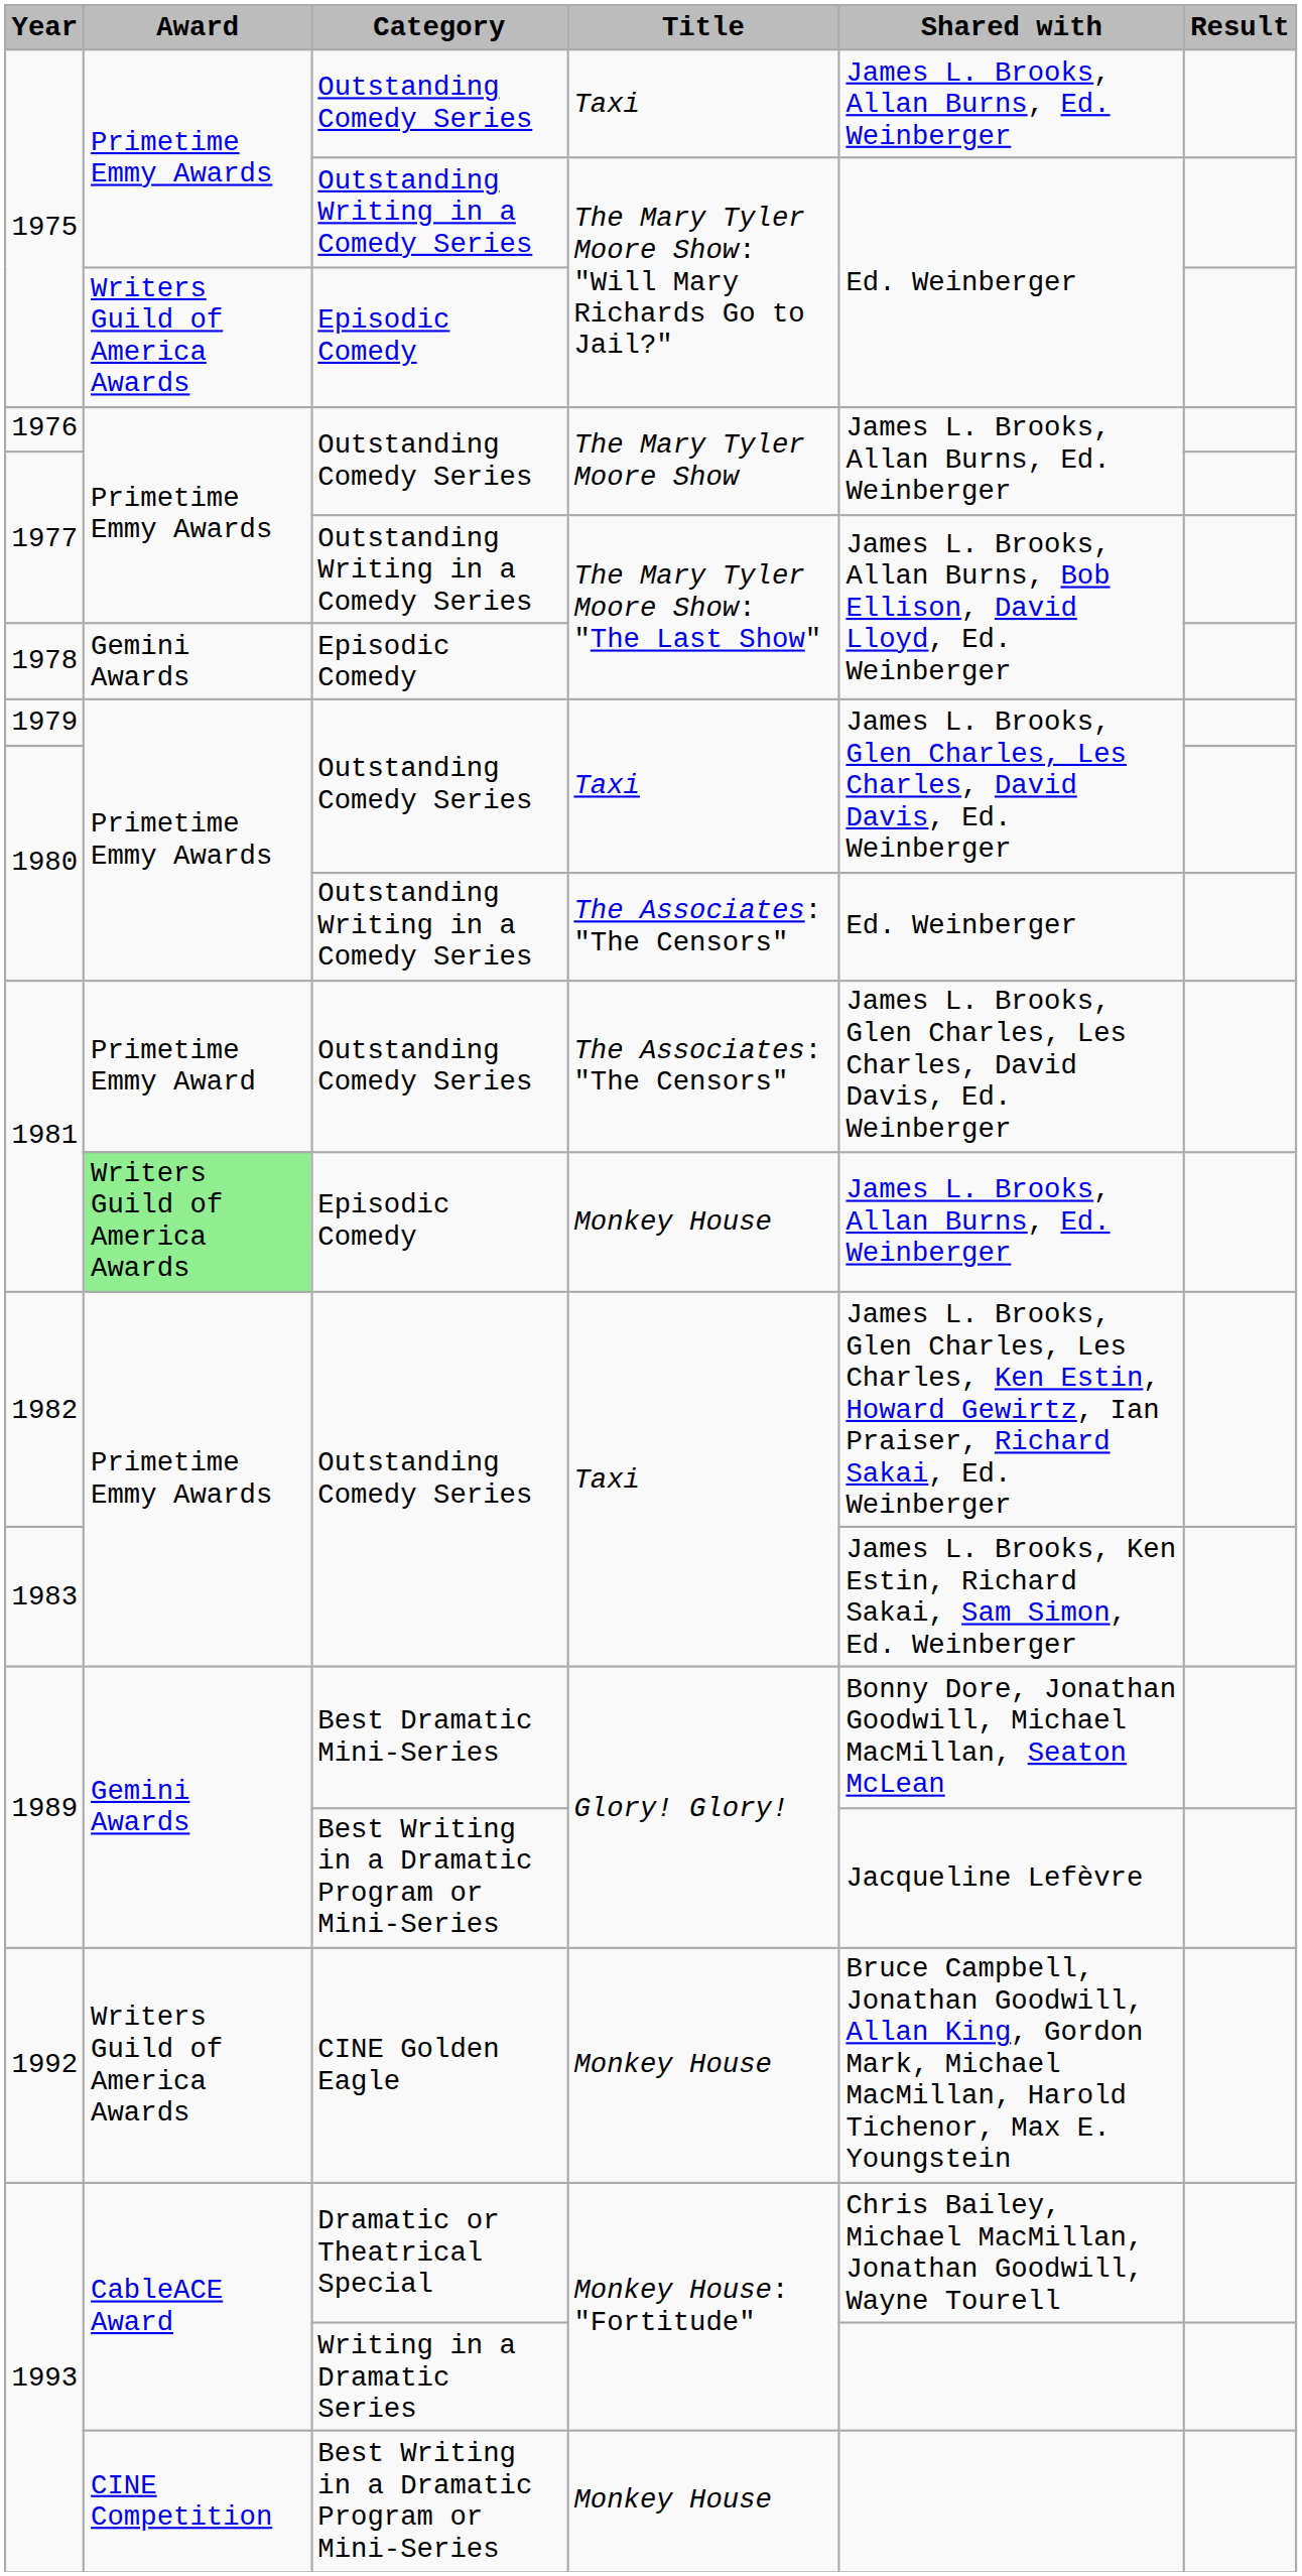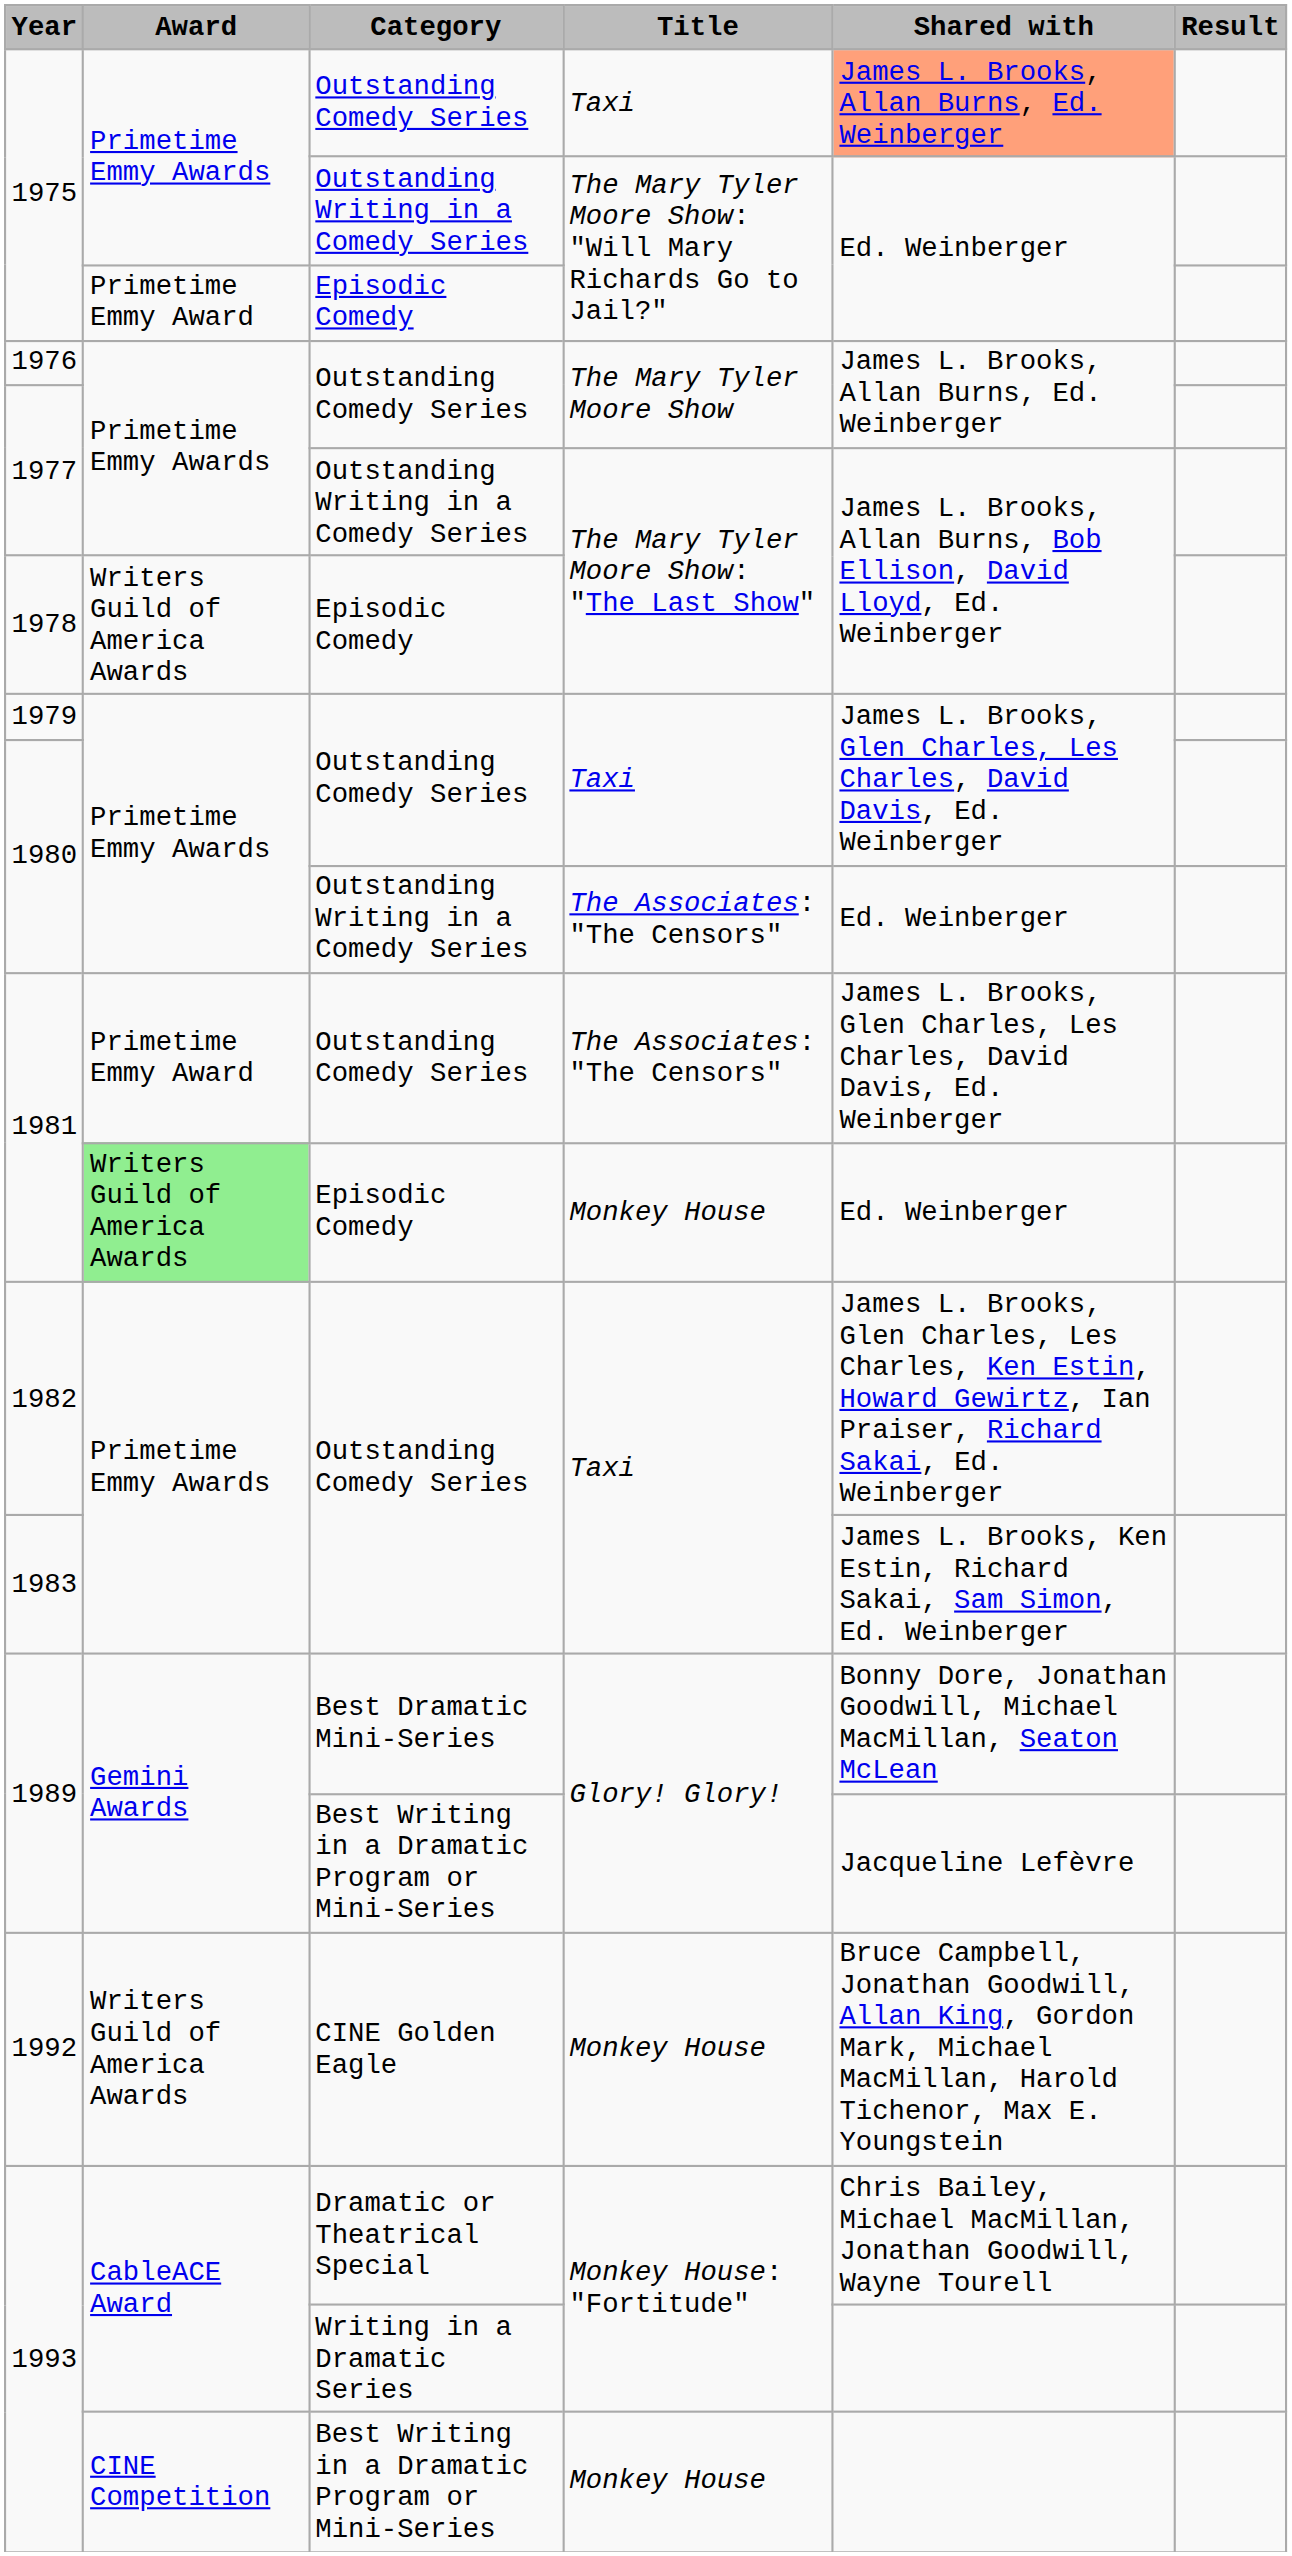 <table class="wikitable">
 <tr>
 <th style="background:#bcbcbc;">Year</th>
 <th style="background:#bcbcbc;">Award</th>
 <th style="background:#bcbcbc;">Category</th>
 <th style="background:#bcbcbc;">Title</th>
 <th style="background:#bcbcbc;">Shared with</th>
 <th style="background:#bcbcbc;">Result</th>
 </tr>
 <tr>
 <td rowspan=3>1975</td>
 <td rowspan=2><a href='#'>Primetime Emmy Awards</a></td>
 <td><a href='#'>Outstanding Comedy Series</a></td>
 <td><em>Taxi</em></td>
-<td><a href='#'>James L. Brooks</a>, <a href='#'>Allan Burns</a>, <a href='#'>Ed. Weinberger</a></td>
+<td style="background: lightsalmon;"><a href='#'>James L. Brooks</a>, <a href='#'>Allan Burns</a>, <a href='#'>Ed. Weinberger</a></td>
 <td></td>
 </tr>
 <tr>
 <td><a href='#'>Outstanding Writing in a Comedy Series</a></td>
 <td rowspan=2><em>The Mary Tyler Moore Show</em>: "Will Mary Richards Go to Jail?"</td>
 <td rowspan=2>Ed. Weinberger</td>
 <td></td>
 </tr>
 <tr>
-<td><a href='#'>Writers Guild of America Awards</a></td>
+<td>Primetime Emmy Award</td>
 <td><a href='#'>Episodic Comedy</a></td>
 <td></td>
 </tr>
 <tr>
 <td>1976</td>
 <td rowspan=3>Primetime Emmy Awards</td>
 <td rowspan=2>Outstanding Comedy Series</td>
 <td rowspan=2><em>The Mary Tyler Moore Show</em></td>
 <td rowspan=2>James L. Brooks, Allan Burns, Ed. Weinberger</td>
 <td></td>
 </tr>
 <tr>
 <td rowspan=2>1977</td>
 <td></td>
 </tr>
 <tr>
 <td>Outstanding Writing in a Comedy Series</td>
 <td rowspan=2><em>The Mary Tyler Moore Show</em>: "<a href='#'>The Last Show</a>"</td>
 <td rowspan=2>James L. Brooks, Allan Burns, <a href='#'>Bob Ellison</a>, <a href='#'>David Lloyd</a>, Ed. Weinberger</td>
 <td></td>
 </tr>
 <tr>
 <td>1978</td>
-<td>Gemini Awards</td>
+<td>Writers Guild of America Awards</td>
 <td>Episodic Comedy</td>
 <td></td>
 </tr>
 <tr>
 <td>1979</td>
 <td rowspan=3>Primetime Emmy Awards</td>
 <td rowspan=2>Outstanding Comedy Series</td>
 <td rowspan=2><em><a href='#'>Taxi</a></em></td>
 <td rowspan=2>James L. Brooks, <a href='#'>Glen Charles, Les Charles</a>, <a href='#'>David Davis</a>, Ed. Weinberger</td>
 <td></td>
 </tr>
 <tr>
 <td rowspan=2>1980</td>
 <td></td>
 </tr>
 <tr>
 <td>Outstanding Writing in a Comedy Series</td>
 <td><em><a href='#'>The Associates</a></em>: "The Censors"</td>
 <td>Ed. Weinberger</td>
 <td></td>
 </tr>
 <tr>
 <td rowspan=2>1981</td>
 <td>Primetime Emmy Award</td>
 <td>Outstanding Comedy Series</td>
 <td><em>The Associates</em>: "The Censors"</td>
 <td>James L. Brooks, Glen Charles, Les Charles, David Davis, Ed. Weinberger</td>
 <td></td>
 </tr>
 <tr>
 <td style="background: lightgreen;">Writers Guild of America Awards</td>
 <td>Episodic Comedy</td>
 <td><em>Monkey House</em></td>
-<td><a href='#'>James L. Brooks</a>, <a href='#'>Allan Burns</a>, <a href='#'>Ed. Weinberger</a></td>
+<td>Ed. Weinberger</td>
 <td></td>
 </tr>
 <tr>
 <td>1982</td>
 <td rowspan=2>Primetime Emmy Awards</td>
 <td rowspan=2>Outstanding Comedy Series</td>
 <td rowspan=2><em>Taxi</em></td>
 <td>James L. Brooks, Glen Charles, Les Charles, <a href='#'>Ken Estin</a>, <a href='#'>Howard Gewirtz</a>, Ian Praiser, <a href='#'>Richard Sakai</a>, Ed. Weinberger</td>
 <td></td>
 </tr>
 <tr>
 <td>1983</td>
 <td>James L. Brooks, Ken Estin, Richard Sakai, <a href='#'>Sam Simon</a>, Ed. Weinberger</td>
 <td></td>
 </tr>
 <tr>
 <td rowspan=2>1989</td>
 <td rowspan=2><a href='#'>Gemini Awards</a></td>
 <td>Best Dramatic Mini-Series</td>
 <td rowspan=2><em>Glory! Glory!</em></td>
 <td>Bonny Dore, Jonathan Goodwill, Michael MacMillan, <a href='#'>Seaton McLean</a></td>
 <td></td>
 </tr>
 <tr>
 <td>Best Writing in a Dramatic Program or Mini-Series</td>
 <td>Jacqueline Lefèvre</td>
 <td></td>
 </tr>
 <tr>
 <td>1992</td>
 <td>Writers Guild of America Awards</td>
 <td>CINE Golden Eagle</td>
 <td><em>Monkey House</em></td>
 <td>Bruce Campbell, Jonathan Goodwill, <a href='#'>Allan King</a>, Gordon Mark, Michael MacMillan, Harold Tichenor, Max E. Youngstein</td>
 <td></td>
 </tr>
 <tr>
 <td rowspan=3>1993</td>
 <td rowspan=2><a href='#'>CableACE Award</a></td>
 <td>Dramatic or Theatrical Special</td>
 <td rowspan=2><em>Monkey House</em>: "Fortitude"</td>
 <td>Chris Bailey, Michael MacMillan, Jonathan Goodwill, Wayne Tourell</td>
 <td></td>
 </tr>
 <tr>
 <td>Writing in a Dramatic Series</td>
 <td></td>
 <td></td>
 </tr>
 <tr>
 <td><a href='#'>CINE Competition</a></td>
 <td>Best Writing in a Dramatic Program or Mini-Series</td>
 <td><em>Monkey House</em></td>
 <td></td>
 <td></td>
 </tr>
 </table>
